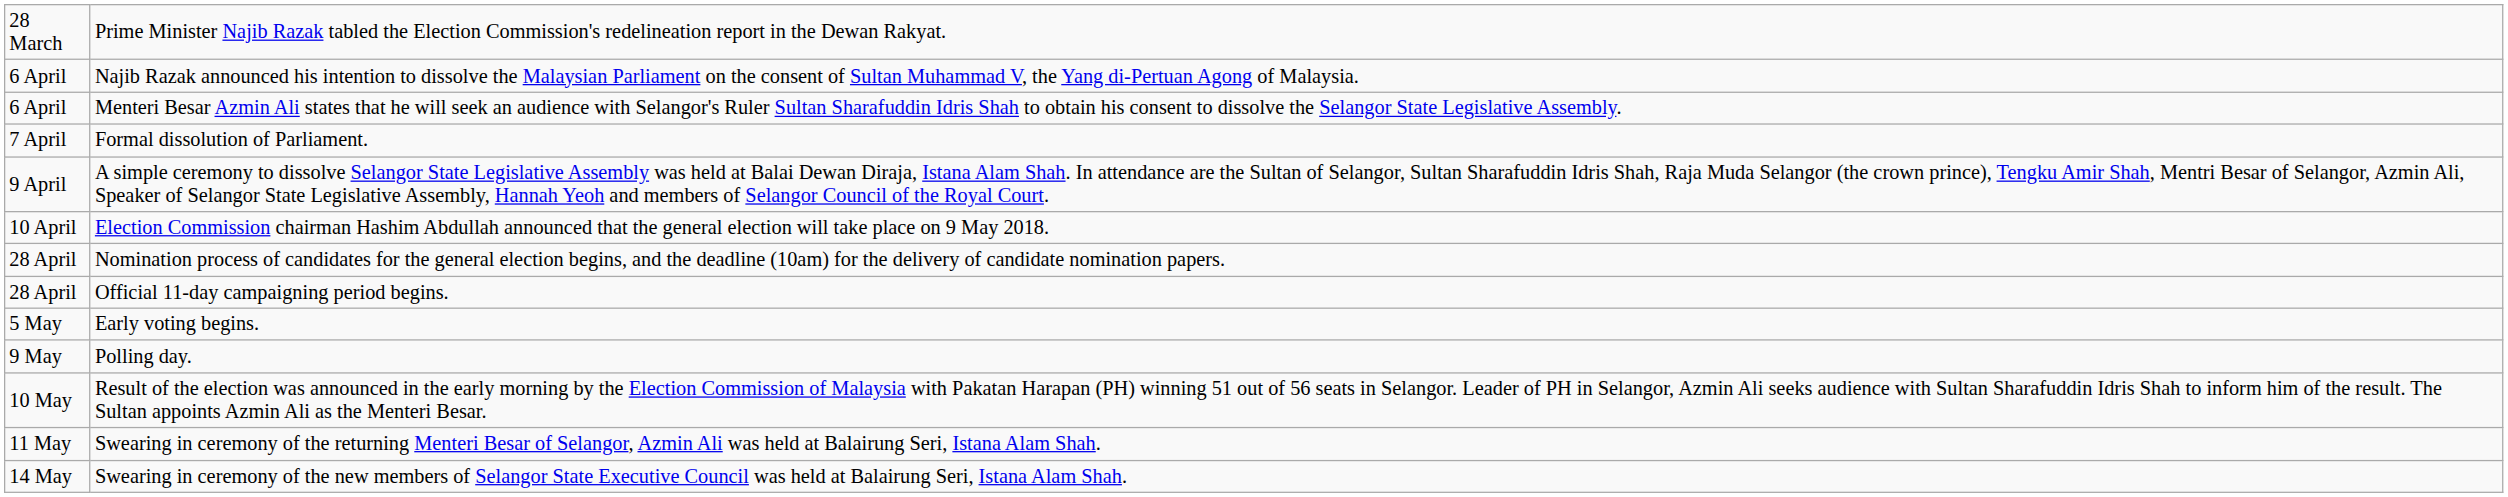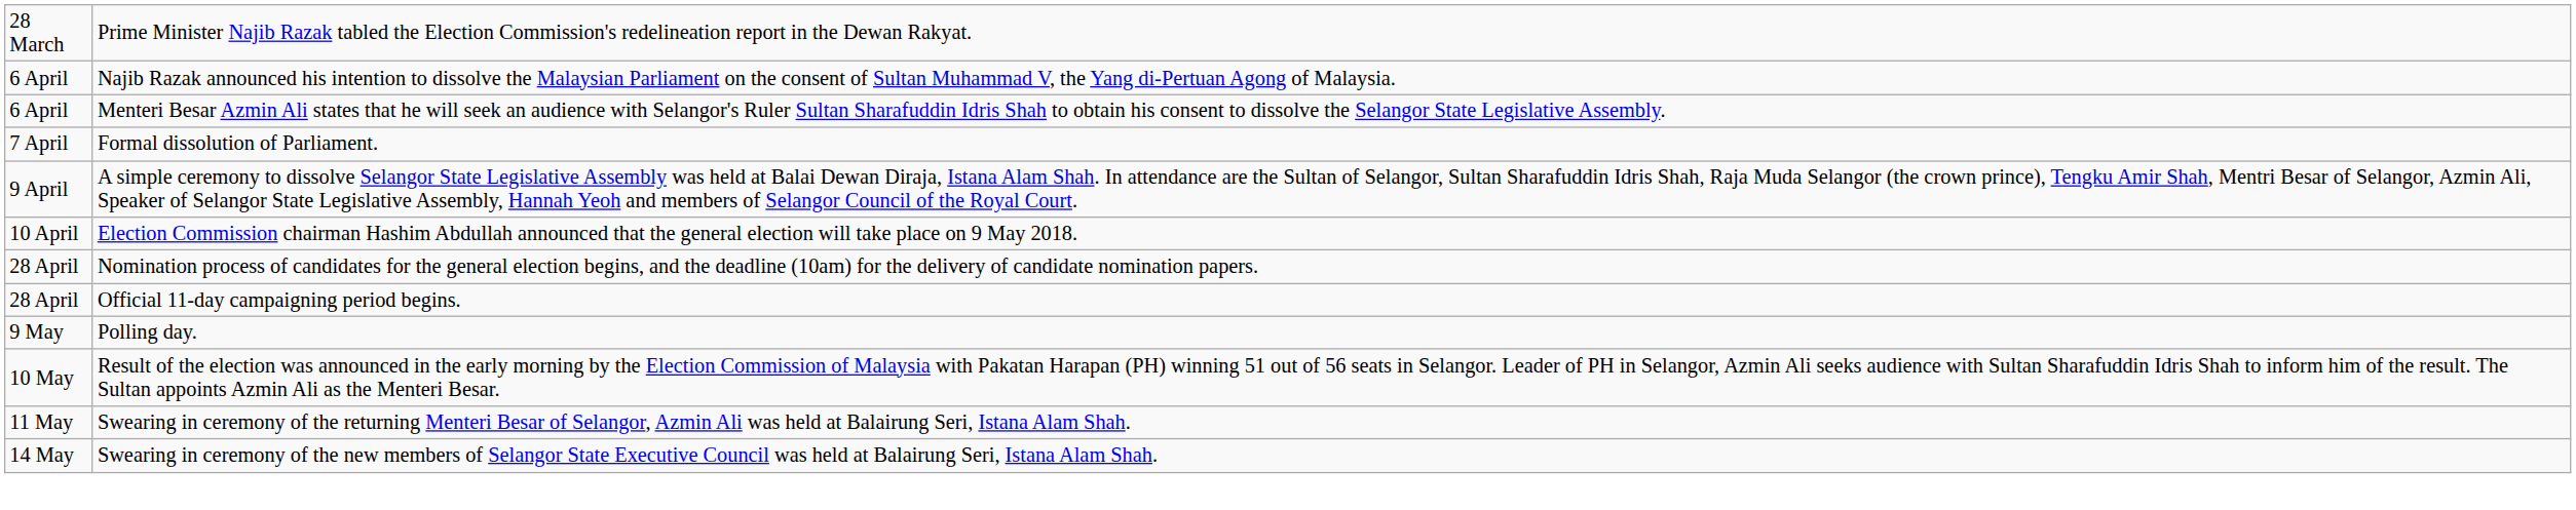 <table class="wikitable sortable">
 <tr>
 <td style="width: 60px;">28 March</td>
 <td>Prime Minister <a href='#'>Najib Razak</a> tabled the Election Commission's redelineation report in the Dewan Rakyat.</td>
 </tr>
 <tr>
 <td>6 April</td>
 <td>Najib Razak announced his intention to dissolve the <a href='#'>Malaysian Parliament</a> on the consent of <a href='#'>Sultan Muhammad V</a>, the <a href='#'>Yang di-Pertuan Agong</a> of Malaysia.</td>
 </tr>
 <tr>
 <td>6 April</td>
 <td>Menteri Besar <a href='#'>Azmin Ali</a> states that he will seek an audience with Selangor's Ruler <a href='#'>Sultan Sharafuddin Idris Shah</a> to obtain his consent to dissolve the <a href='#'>Selangor State Legislative Assembly</a>.</td>
 </tr>
 <tr>
 <td>7 April</td>
 <td>Formal dissolution of Parliament.</td>
 </tr>
 <tr>
 <td>9 April</td>
 <td>A simple ceremony to dissolve <a href='#'>Selangor State Legislative Assembly</a> was held at Balai Dewan Diraja, <a href='#'>Istana Alam Shah</a>. In attendance are the Sultan of Selangor, Sultan Sharafuddin Idris Shah, Raja Muda Selangor (the crown prince), <a href='#'>Tengku Amir Shah</a>, Mentri Besar of Selangor, Azmin Ali, Speaker of Selangor State Legislative Assembly, <a href='#'>Hannah Yeoh</a> and members of <a href='#'>Selangor Council of the Royal Court</a>.</td>
 </tr>
 <tr>
 <td>10 April</td>
 <td><a href='#'>Election Commission</a> chairman Hashim Abdullah announced that the general election will take place on 9 May 2018.</td>
 </tr>
 <tr>
 <td>28 April</td>
 <td>Nomination process of candidates for the general election begins, and the deadline (10am) for the delivery of candidate nomination papers.</td>
 </tr>
 <tr>
 <td>28 April</td>
 <td>Official 11-day campaigning period begins.</td>
 </tr>
 <tr>
-<td>5 May</td>
-<td>Early voting begins.</td>
-</tr>
-<tr>
 <td>9 May</td>
 <td>Polling day.</td>
 </tr>
 <tr>
 <td>10 May</td>
 <td>Result of the election was announced in the early morning by the <a href='#'>Election Commission of Malaysia</a> with Pakatan Harapan (PH) winning 51 out of 56 seats in Selangor. Leader of PH in Selangor, Azmin Ali seeks audience with Sultan Sharafuddin Idris Shah to inform him of the result. The Sultan appoints Azmin Ali as the Menteri Besar.</td>
 </tr>
 <tr>
 <td>11 May</td>
 <td>Swearing in ceremony of the returning <a href='#'>Menteri Besar of Selangor</a>, <a href='#'>Azmin Ali</a> was held at Balairung Seri, <a href='#'>Istana Alam Shah</a>.</td>
 </tr>
 <tr>
 <td>14 May</td>
 <td>Swearing in ceremony of the new members of <a href='#'>Selangor State Executive Council</a> was held at Balairung Seri, <a href='#'>Istana Alam Shah</a>.</td>
 </tr>
 </table>
